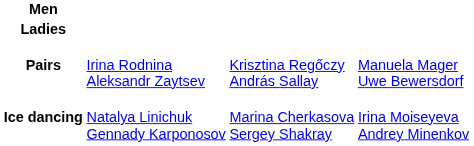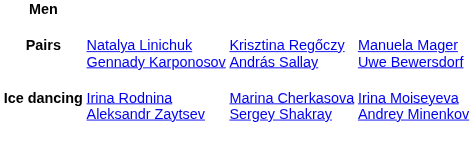 <table>
 <tr>
 <th scope=row>Men<br></th>
 <td></td>
 <td></td>
 <td></td>
 </tr>
 <tr>
-<th scope=row>Ladies<br></th>
-<td></td>
-<td></td>
-<td></td>
-</tr>
-<tr>
 <th scope=row>Pairs<br></th>
-<td><br><a href='#'>Irina Rodnina</a><br><a href='#'>Aleksandr Zaytsev</a></td>
+<td><br><a href='#'>Natalya Linichuk</a><br><a href='#'>Gennady Karponosov</a></td>
 <td><br><a href='#'>Krisztina Regőczy</a><br><a href='#'>András Sallay</a></td>
 <td><br><a href='#'>Manuela Mager</a><br><a href='#'>Uwe Bewersdorf</a></td>
 </tr>
 <tr>
 <th scope=row>Ice dancing<br></th>
-<td><br><a href='#'>Natalya Linichuk</a><br><a href='#'>Gennady Karponosov</a></td>
+<td><br><a href='#'>Irina Rodnina</a><br><a href='#'>Aleksandr Zaytsev</a></td>
 <td><br><a href='#'>Marina Cherkasova</a><br><a href='#'>Sergey Shakray</a></td>
 <td><br><a href='#'>Irina Moiseyeva</a><br><a href='#'>Andrey Minenkov</a></td>
 </tr>
 </table>
